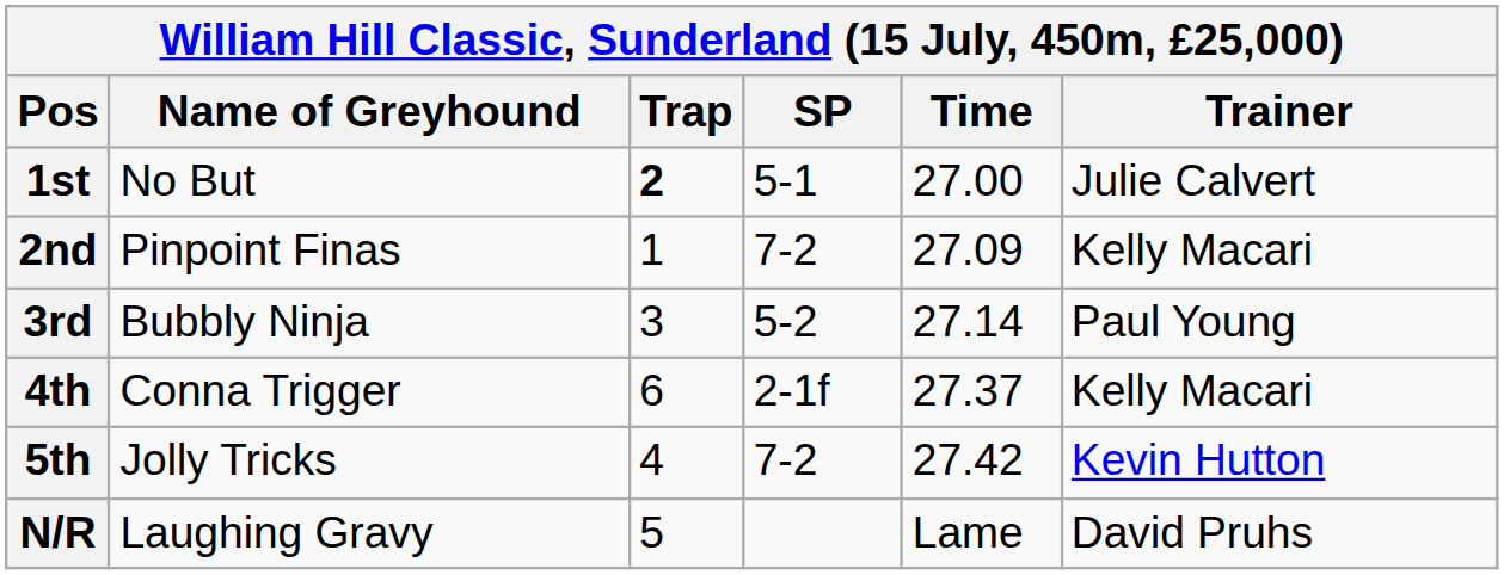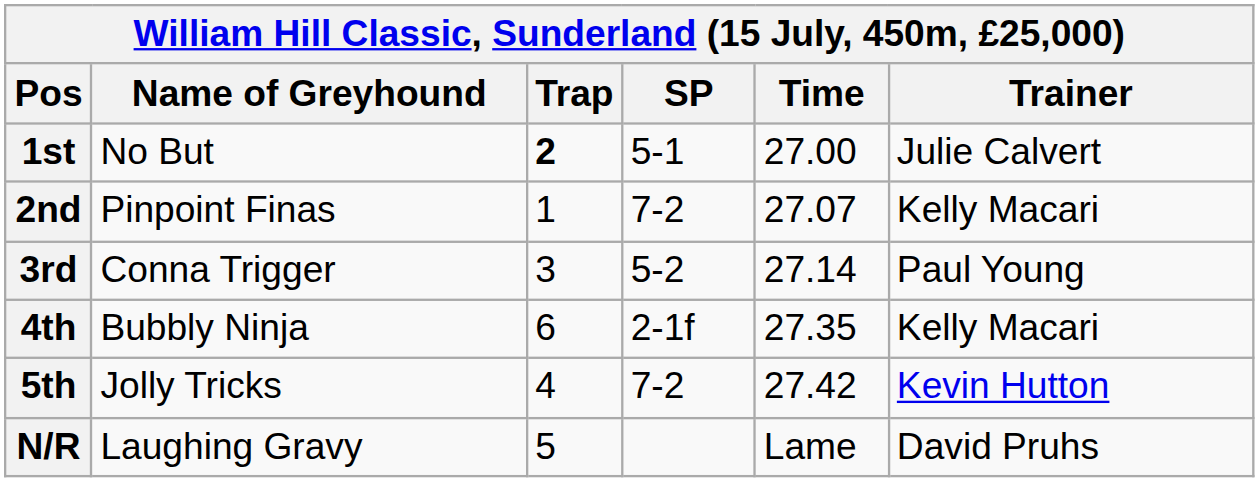 <table class="wikitable">
 <tr>
 <th colspan="6"><a href='#'>William Hill Classic</a>, <a href='#'>Sunderland</a> (15 July, 450m, £25,000)</th>
 </tr>
 <tr>
 <th width=30>Pos</th>
 <th width=180>Name of Greyhound</th>
 <th width=30>Trap</th>
 <th width=50>SP</th>
 <th width=50>Time</th>
 <th width=150>Trainer</th>
 </tr>
 <tr>
 <th>1st</th>
 <td>No But</td>
 <td><strong>2</strong></td>
 <td>5-1</td>
 <td>27.00</td>
 <td>Julie Calvert</td>
 </tr>
 <tr>
 <th>2nd</th>
 <td>Pinpoint Finas</td>
 <td>1</td>
 <td>7-2</td>
-<td>27.09</td>
+<td>27.07</td>
 <td>Kelly Macari</td>
 </tr>
 <tr>
 <th>3rd</th>
-<td>Bubbly Ninja</td>
+<td>Conna Trigger</td>
 <td>3</td>
 <td>5-2</td>
 <td>27.14</td>
 <td>Paul Young</td>
 </tr>
 <tr>
 <th>4th</th>
-<td>Conna Trigger</td>
+<td>Bubbly Ninja</td>
 <td>6</td>
 <td>2-1f</td>
-<td>27.37</td>
+<td>27.35</td>
 <td>Kelly Macari</td>
 </tr>
 <tr>
 <th>5th</th>
 <td>Jolly Tricks</td>
 <td>4</td>
 <td>7-2</td>
 <td>27.42</td>
 <td><a href='#'>Kevin Hutton</a></td>
 </tr>
 <tr>
 <th>N/R</th>
 <td>Laughing Gravy</td>
 <td>5</td>
 <td></td>
 <td>Lame</td>
 <td>David Pruhs</td>
 </tr>
 </table>
